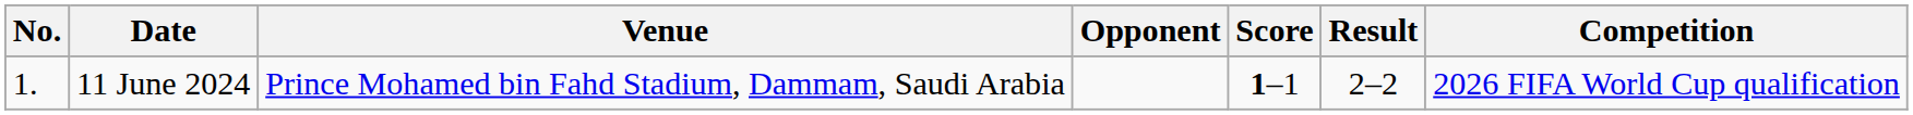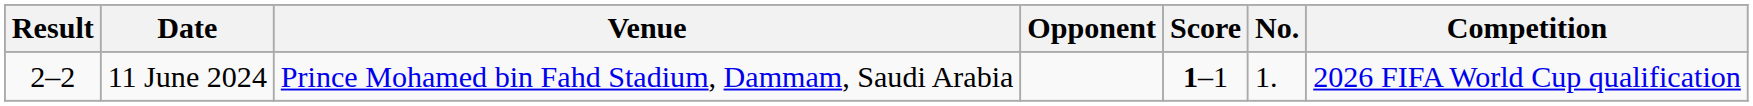 <table class="wikitable">
 <tr>
-<th>No.</th>
+<th>Result</th>
 <th>Date</th>
 <th>Venue</th>
 <th>Opponent</th>
 <th>Score</th>
-<th>Result</th>
+<th>No.</th>
 <th>Competition</th>
 </tr>
 <tr>
-<td>1.</td>
+<td align=center>2–2</td>
 <td>11 June 2024</td>
 <td><a href='#'>Prince Mohamed bin Fahd Stadium</a>, <a href='#'>Dammam</a>, Saudi Arabia</td>
 <td></td>
 <td align=center><strong>1</strong>–1</td>
-<td align=center>2–2</td>
+<td>1.</td>
 <td><a href='#'>2026 FIFA World Cup qualification</a></td>
 </tr>
 </table>
